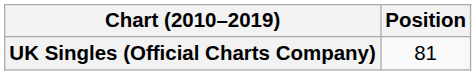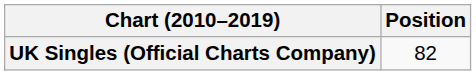 <table class="wikitable plainrowheaders" style="text-align:center">
 <tr>
 <th scope="col">Chart (2010–2019)</th>
 <th scope="col">Position</th>
 </tr>
 <tr>
 <th scope="row">UK Singles (Official Charts Company)</th>
-<td>81</td>
+<td>82</td>
 </tr>
 </table>
